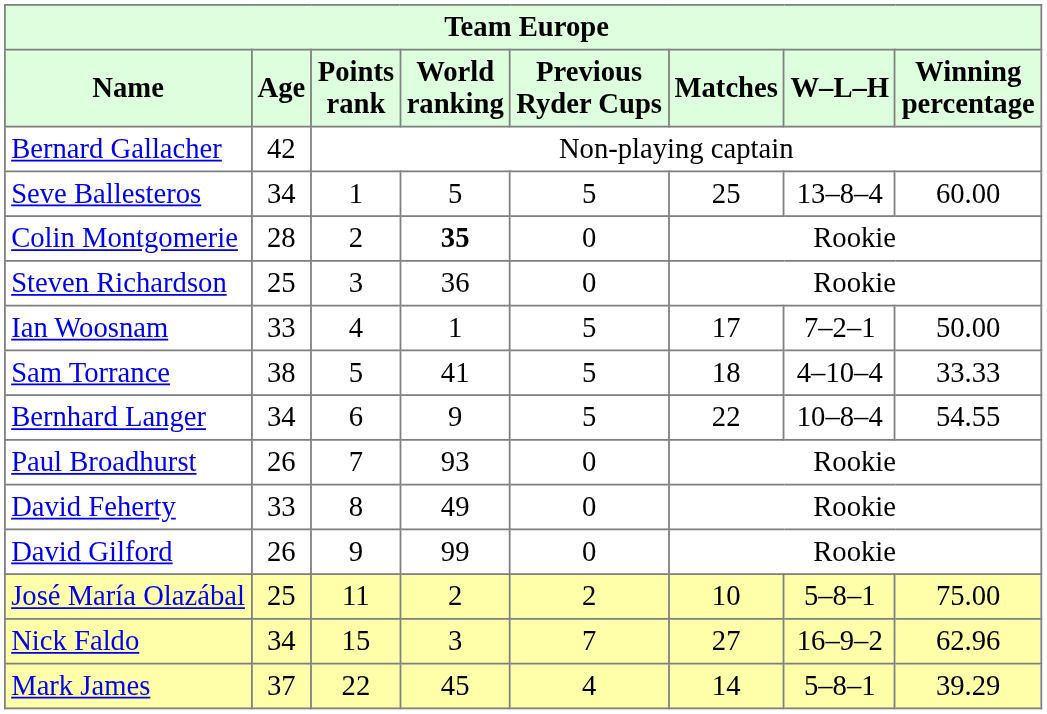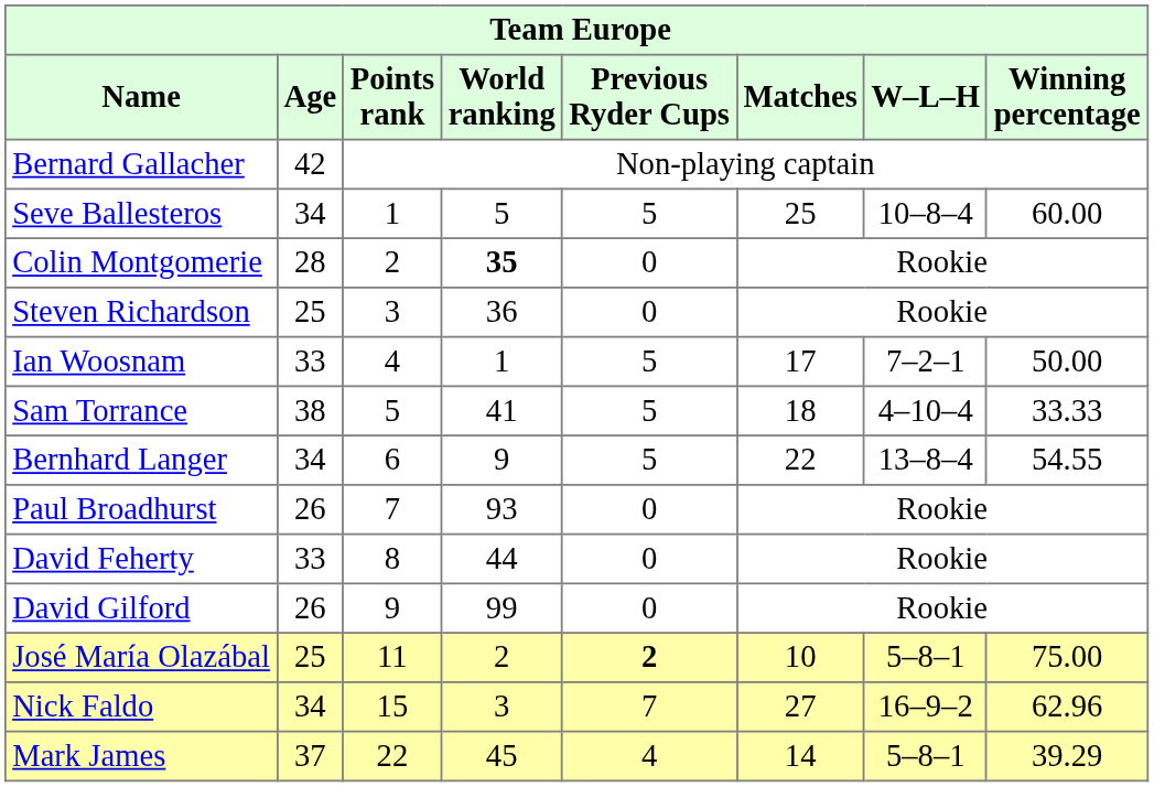 <table border="1" cellpadding="3" style="border-collapse: collapse;text-align:center">
 <tr style="background:#dfd;">
 <td colspan="8"> <strong>Team Europe</strong></td>
 </tr>
 <tr style="background:#dfd;">
 <th>Name</th>
 <th>Age</th>
 <th>Points<br>rank</th>
 <th>World<br>ranking</th>
 <th>Previous<br>Ryder Cups</th>
 <th>Matches</th>
 <th>W–L–H</th>
 <th>Winning<br>percentage</th>
 </tr>
 <tr>
 <td align=left> <a href='#'>Bernard Gallacher</a></td>
 <td>42</td>
 <td colspan="6">Non-playing captain</td>
 </tr>
 <tr>
 <td align=left> <a href='#'>Seve Ballesteros</a></td>
 <td>34</td>
 <td>1</td>
 <td>5</td>
 <td>5</td>
 <td>25</td>
-<td>13–8–4</td>
+<td>10–8–4</td>
 <td>60.00</td>
 </tr>
 <tr>
 <td align=left> <a href='#'>Colin Montgomerie</a></td>
 <td>28</td>
 <td>2</td>
 <td><strong>35</strong></td>
 <td>0</td>
 <td colspan="3">Rookie</td>
 </tr>
 <tr>
 <td align=left> <a href='#'>Steven Richardson</a></td>
 <td>25</td>
 <td>3</td>
 <td>36</td>
 <td>0</td>
 <td colspan="3">Rookie</td>
 </tr>
 <tr>
 <td align=left> <a href='#'>Ian Woosnam</a></td>
 <td>33</td>
 <td>4</td>
 <td>1</td>
 <td>5</td>
 <td>17</td>
 <td>7–2–1</td>
 <td>50.00</td>
 </tr>
 <tr>
 <td align=left> <a href='#'>Sam Torrance</a></td>
 <td>38</td>
 <td>5</td>
 <td>41</td>
 <td>5</td>
 <td>18</td>
 <td>4–10–4</td>
 <td>33.33</td>
 </tr>
 <tr>
 <td align=left> <a href='#'>Bernhard Langer</a></td>
 <td>34</td>
 <td>6</td>
 <td>9</td>
 <td>5</td>
 <td>22</td>
-<td>10–8–4</td>
+<td>13–8–4</td>
 <td>54.55</td>
 </tr>
 <tr>
 <td align=left> <a href='#'>Paul Broadhurst</a></td>
 <td>26</td>
 <td>7</td>
 <td>93</td>
 <td>0</td>
 <td colspan="3">Rookie</td>
 </tr>
 <tr>
 <td align=left> <a href='#'>David Feherty</a></td>
 <td>33</td>
 <td>8</td>
-<td>49</td>
+<td>44</td>
 <td>0</td>
 <td colspan="3">Rookie</td>
 </tr>
 <tr>
 <td align=left> <a href='#'>David Gilford</a></td>
 <td>26</td>
 <td>9</td>
 <td>99</td>
 <td>0</td>
 <td colspan="3">Rookie</td>
 </tr>
 <tr style="background:#ffa;">
 <td align=left> <a href='#'>José María Olazábal</a></td>
 <td>25</td>
 <td>11</td>
 <td>2</td>
-<td>2</td>
+<td><strong>2</strong></td>
 <td>10</td>
 <td>5–8–1</td>
 <td>75.00</td>
 </tr>
 <tr style="background:#ffa;">
 <td align=left> <a href='#'>Nick Faldo</a></td>
 <td>34</td>
 <td>15</td>
 <td>3</td>
 <td>7</td>
 <td>27</td>
 <td>16–9–2</td>
 <td>62.96</td>
 </tr>
 <tr style="background:#ffa;">
 <td align=left> <a href='#'>Mark James</a></td>
 <td>37</td>
 <td>22</td>
 <td>45</td>
 <td>4</td>
 <td>14</td>
 <td>5–8–1</td>
 <td>39.29</td>
 </tr>
 </table>
